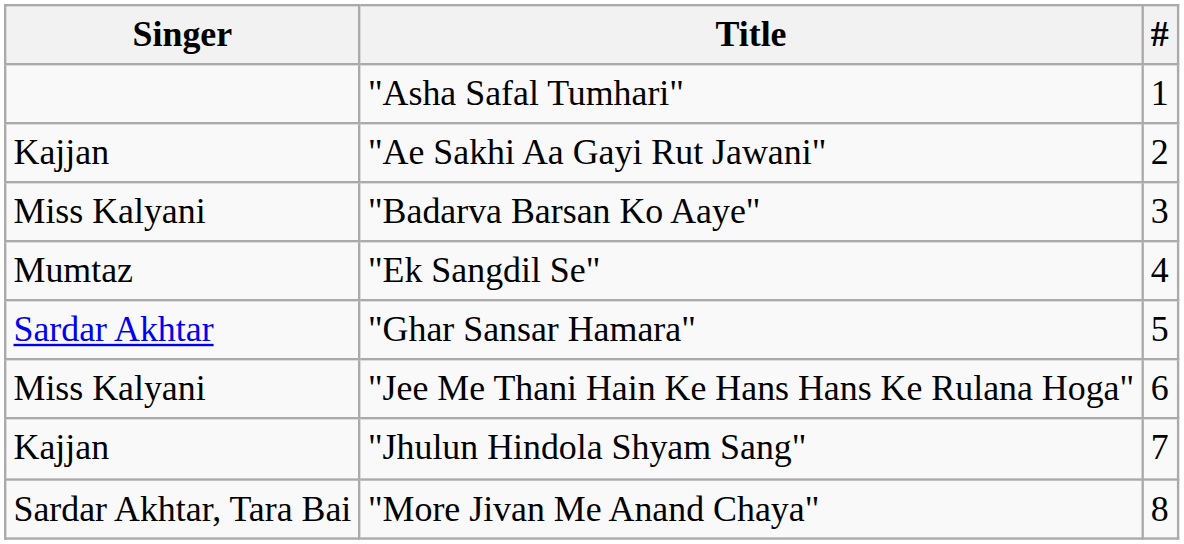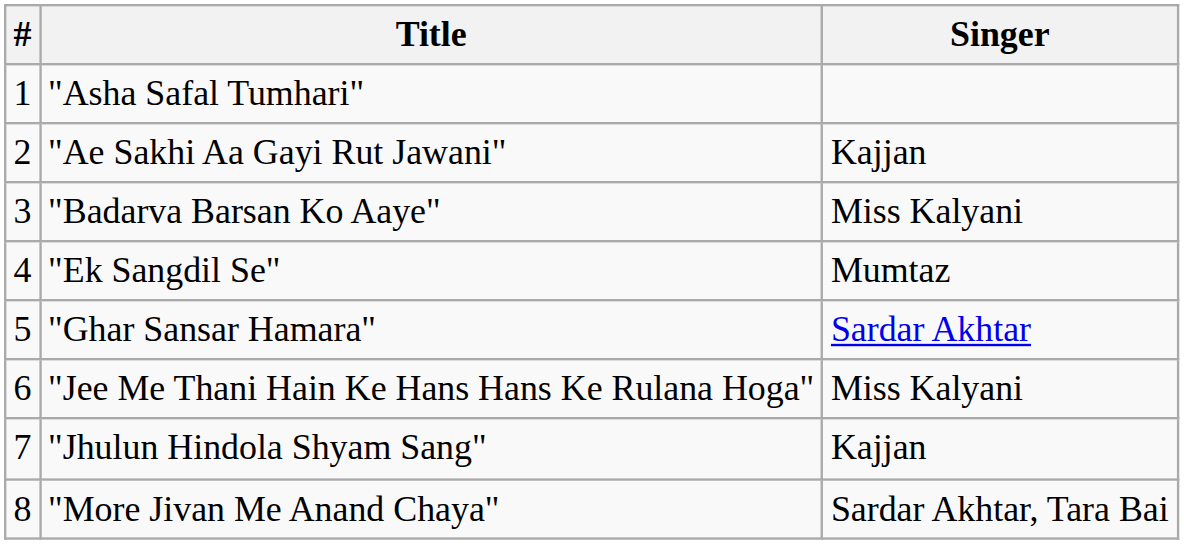 <table class="wikitable" style="font-size:95%;">
 <tr>
+<th>#</th>
+<th>Title</th>
 <th>Singer</th>
-<th>Title</th>
-<th>#</th>
 </tr>
 <tr>
+<td>1</td>
+<td>"Asha Safal Tumhari"</td>
 <td></td>
-<td>"Asha Safal Tumhari"</td>
-<td>1</td>
 </tr>
 <tr>
+<td>2</td>
+<td>"Ae Sakhi Aa Gayi Rut Jawani"</td>
 <td>Kajjan</td>
-<td>"Ae Sakhi Aa Gayi Rut Jawani"</td>
-<td>2</td>
 </tr>
 <tr>
+<td>3</td>
+<td>"Badarva Barsan Ko Aaye"</td>
 <td>Miss Kalyani</td>
-<td>"Badarva Barsan Ko Aaye"</td>
-<td>3</td>
 </tr>
 <tr>
+<td>4</td>
+<td>"Ek Sangdil Se"</td>
 <td>Mumtaz</td>
-<td>"Ek Sangdil Se"</td>
-<td>4</td>
 </tr>
 <tr>
+<td>5</td>
+<td>"Ghar Sansar Hamara"</td>
 <td><a href='#'>Sardar Akhtar</a></td>
-<td>"Ghar Sansar Hamara"</td>
-<td>5</td>
 </tr>
 <tr>
+<td>6</td>
+<td>"Jee Me Thani Hain Ke Hans Hans Ke Rulana Hoga"</td>
 <td>Miss Kalyani</td>
-<td>"Jee Me Thani Hain Ke Hans Hans Ke Rulana Hoga"</td>
-<td>6</td>
 </tr>
 <tr>
+<td>7</td>
+<td>"Jhulun Hindola Shyam Sang"</td>
 <td>Kajjan</td>
-<td>"Jhulun Hindola Shyam Sang"</td>
-<td>7</td>
 </tr>
 <tr>
+<td>8</td>
+<td>"More Jivan Me Anand Chaya"</td>
 <td>Sardar Akhtar, Tara Bai</td>
-<td>"More Jivan Me Anand Chaya"</td>
-<td>8</td>
 </tr>
 </table>
